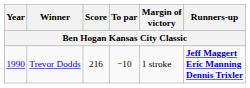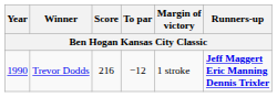 <table class="wikitable" style="font-size:95%">
 <tr>
 <th>Year</th>
 <th>Winner</th>
 <th>Score</th>
 <th>To par</th>
 <th>Margin of<br>victory</th>
 <th>Runners-up</th>
 </tr>
 <tr>
 <th colspan=6>Ben Hogan Kansas City Classic</th>
 </tr>
 <tr>
 <td><a href='#'>1990</a></td>
 <td> <a href='#'>Trevor Dodds</a></td>
 <td align=center>216</td>
-<td align=center>−10</td>
+<td align=center>−12</td>
 <td>1 stroke</td>
 <td><strong> <a href='#'>Jeff Maggert</a><br> <a href='#'>Eric Manning</a><br> <a href='#'>Dennis Trixler</a></strong></td>
 </tr>
 </table>
